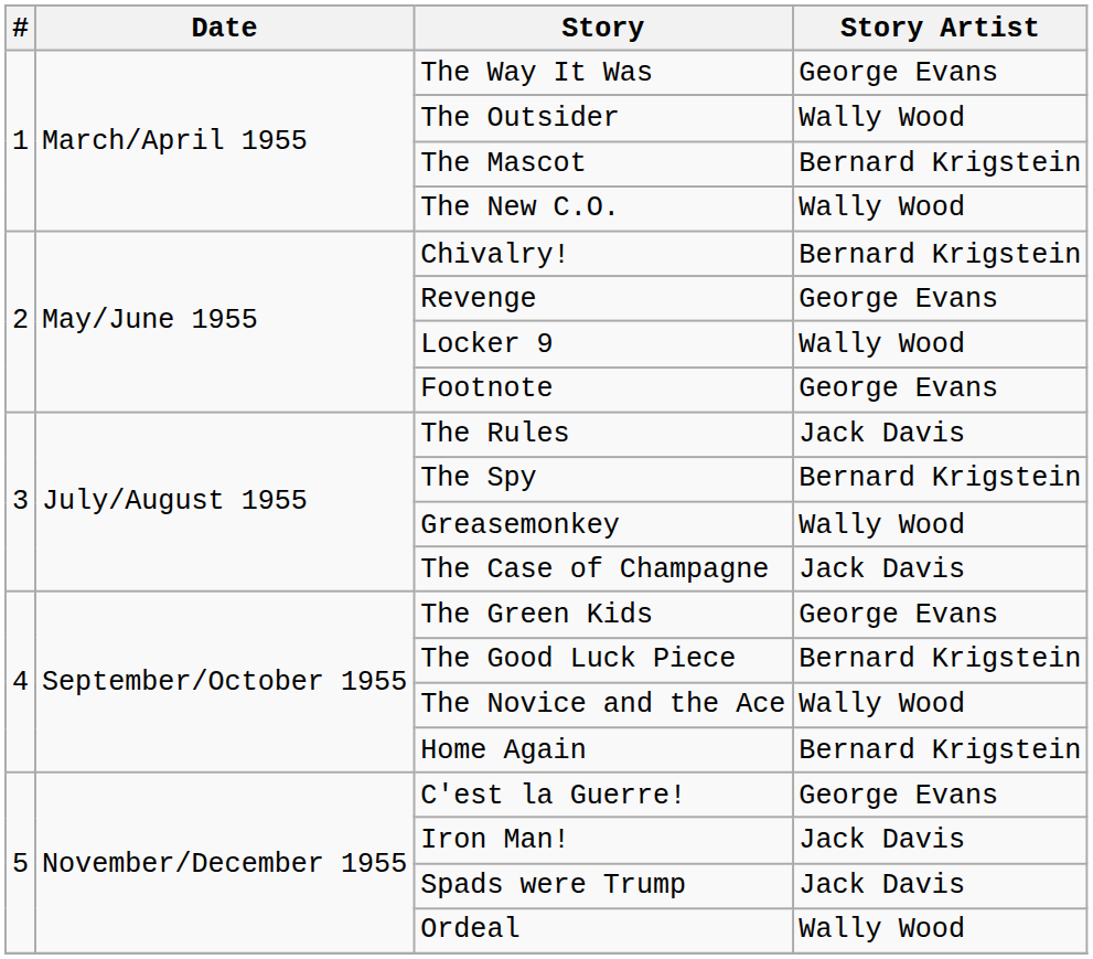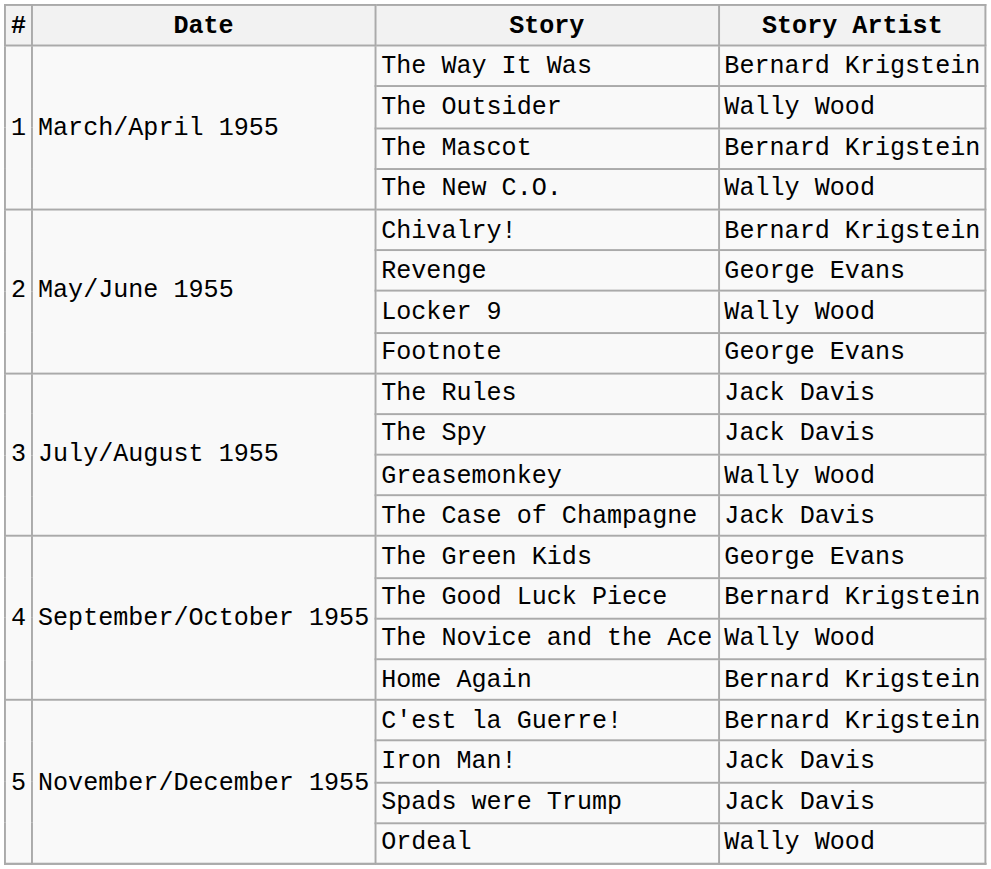 <table class="wikitable">
 <tr>
 <th>#</th>
 <th>Date</th>
 <th>Story</th>
 <th>Story Artist</th>
 </tr>
 <tr>
 <td rowspan="4">1</td>
 <td rowspan="4">March/April 1955</td>
 <td>The Way It Was</td>
-<td>George Evans</td>
+<td>Bernard Krigstein</td>
 </tr>
 <tr>
 <td>The Outsider</td>
 <td>Wally Wood</td>
 </tr>
 <tr>
 <td>The Mascot</td>
 <td>Bernard Krigstein</td>
 </tr>
 <tr>
 <td>The New C.O.</td>
 <td>Wally Wood</td>
 </tr>
 <tr>
 <td rowspan="4">2</td>
 <td rowspan="4">May/June 1955</td>
 <td>Chivalry!</td>
 <td>Bernard Krigstein</td>
 </tr>
 <tr>
 <td>Revenge</td>
 <td>George Evans</td>
 </tr>
 <tr>
 <td>Locker 9</td>
 <td>Wally Wood</td>
 </tr>
 <tr>
 <td>Footnote</td>
 <td>George Evans</td>
 </tr>
 <tr>
 <td rowspan="4">3</td>
 <td rowspan="4">July/August 1955</td>
 <td>The Rules</td>
 <td>Jack Davis</td>
 </tr>
 <tr>
 <td>The Spy</td>
-<td>Bernard Krigstein</td>
+<td>Jack Davis</td>
 </tr>
 <tr>
 <td>Greasemonkey</td>
 <td>Wally Wood</td>
 </tr>
 <tr>
 <td>The Case of Champagne</td>
 <td>Jack Davis</td>
 </tr>
 <tr>
 <td rowspan="4">4</td>
 <td rowspan="4">September/October 1955</td>
 <td>The Green Kids</td>
 <td>George Evans</td>
 </tr>
 <tr>
 <td>The Good Luck Piece</td>
 <td>Bernard Krigstein</td>
 </tr>
 <tr>
 <td>The Novice and the Ace</td>
 <td>Wally Wood</td>
 </tr>
 <tr>
 <td>Home Again</td>
 <td>Bernard Krigstein</td>
 </tr>
 <tr>
 <td rowspan="4">5</td>
 <td rowspan="4">November/December 1955</td>
 <td>C'est la Guerre!</td>
-<td>George Evans</td>
+<td>Bernard Krigstein</td>
 </tr>
 <tr>
 <td>Iron Man!</td>
 <td>Jack Davis</td>
 </tr>
 <tr>
 <td>Spads were Trump</td>
 <td>Jack Davis</td>
 </tr>
 <tr>
 <td>Ordeal</td>
 <td>Wally Wood</td>
 </tr>
 <tr>
 </tr>
 </table>
